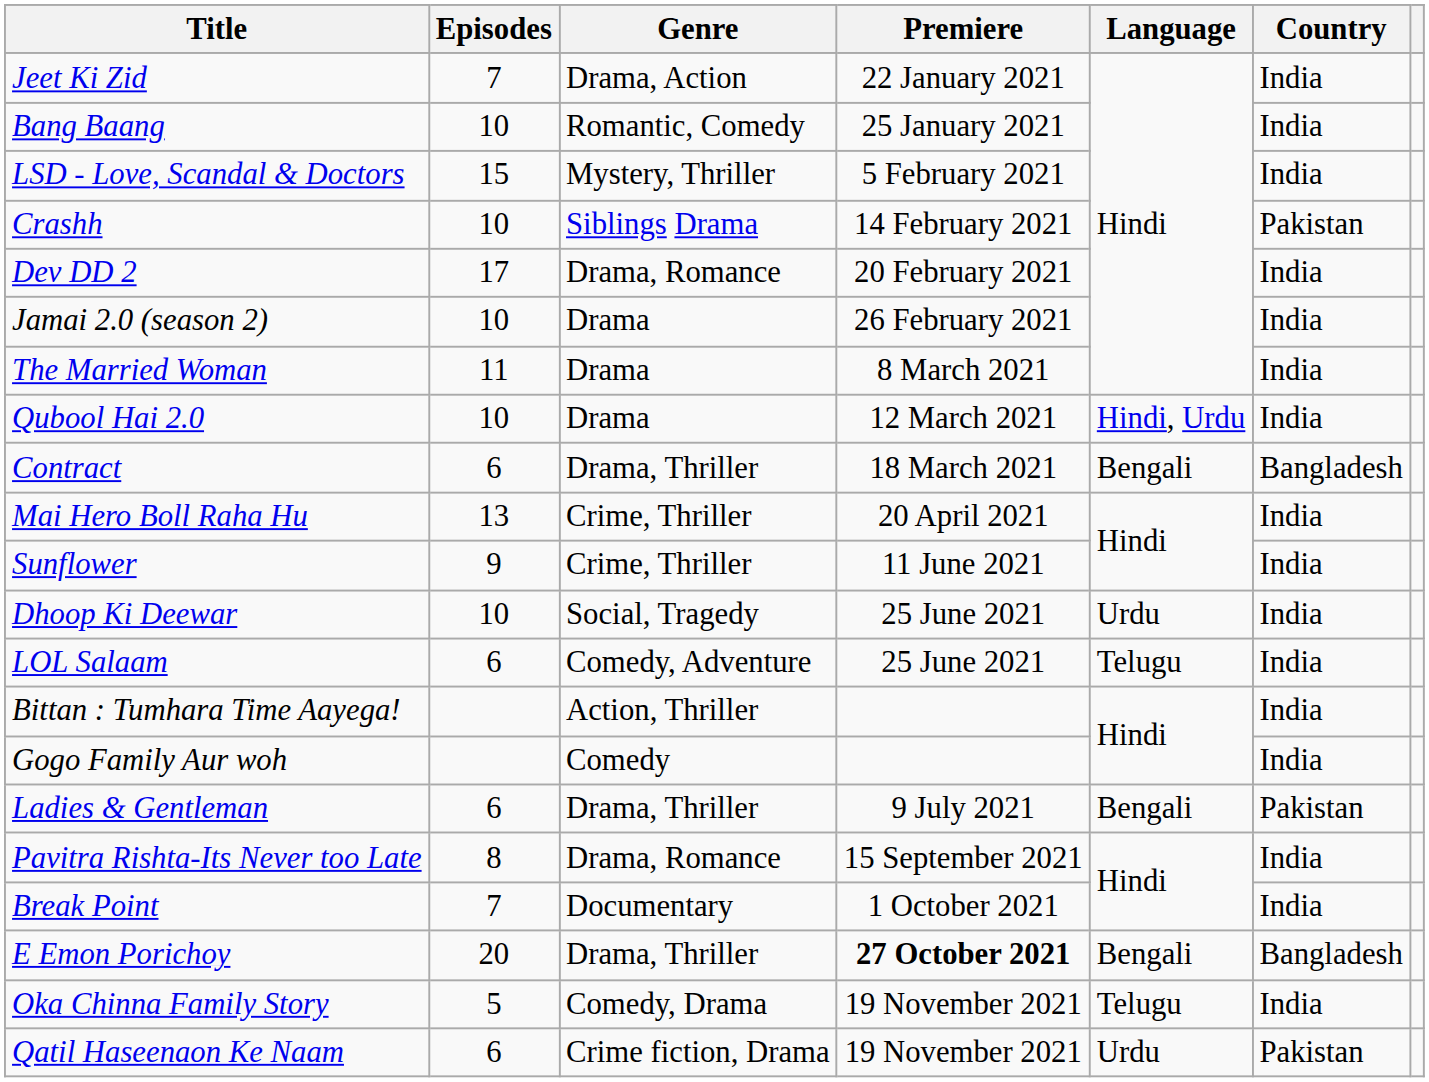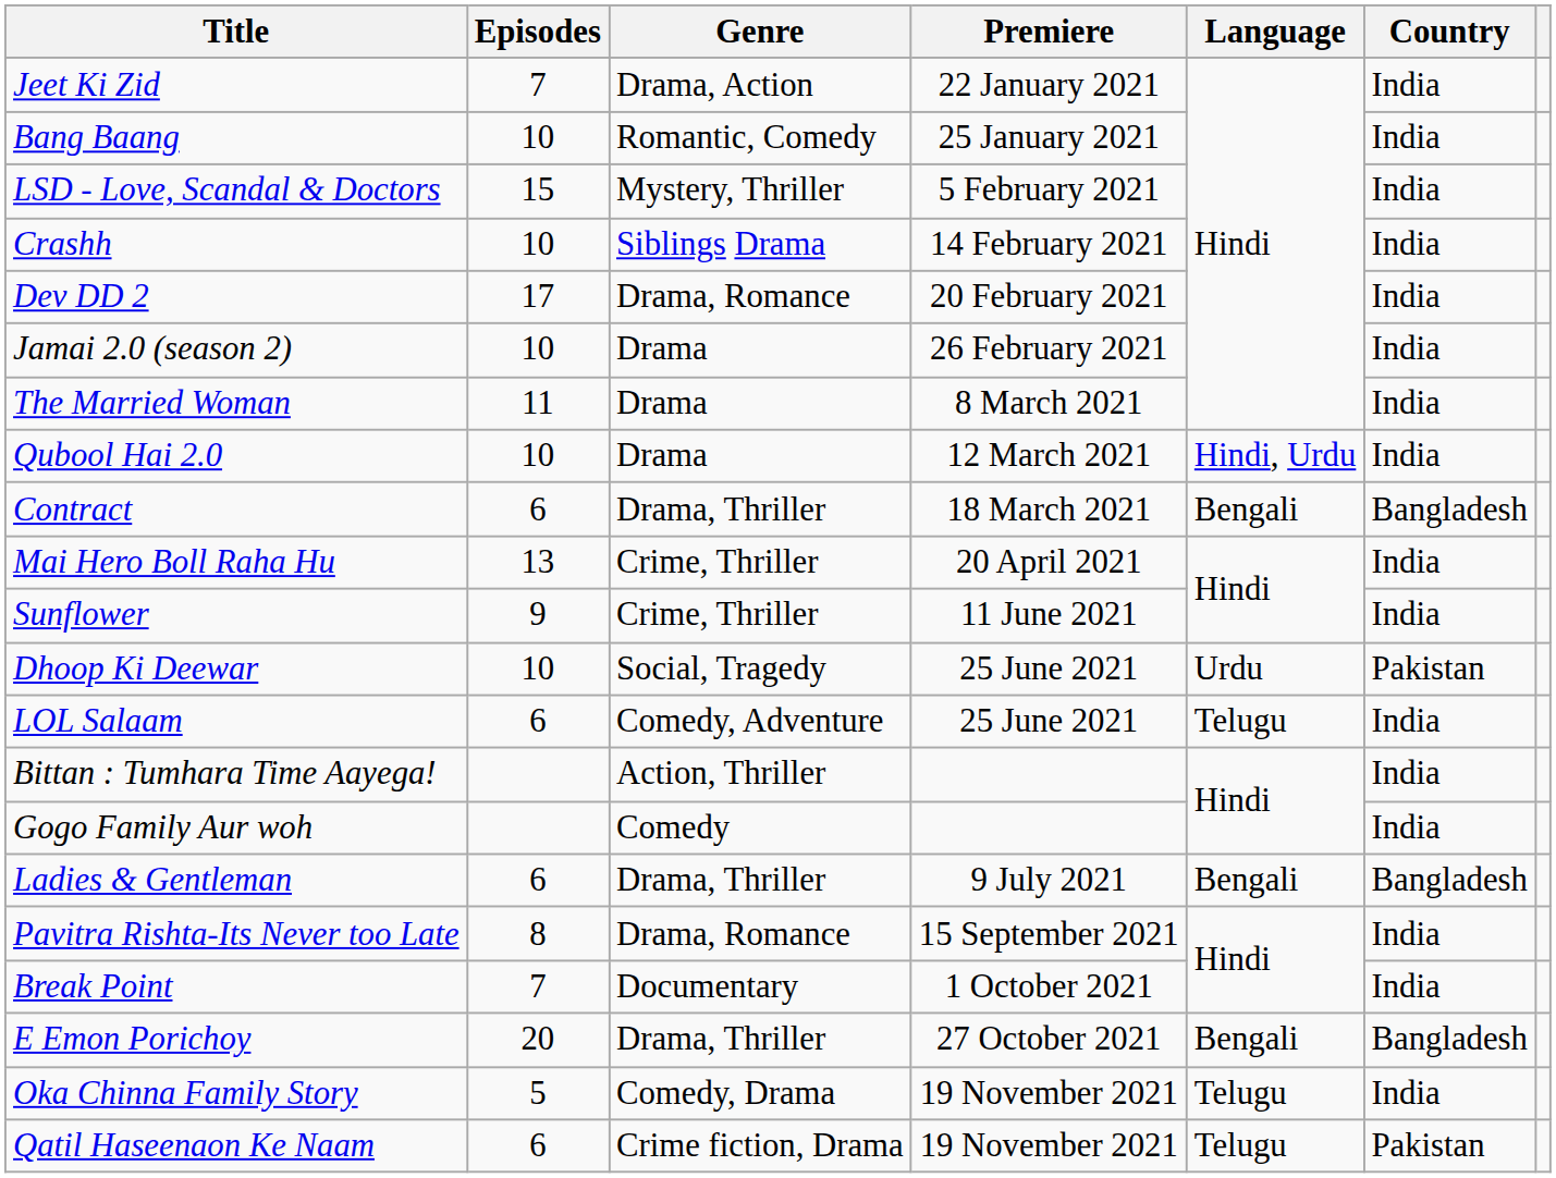 <table class="wikitable sortable">
 <tr>
 <th>Title</th>
 <th>Episodes</th>
 <th>Genre</th>
 <th>Premiere</th>
 <th>Language</th>
 <th>Country</th>
 <th></th>
 </tr>
 <tr>
 <td><em><a href='#'>Jeet Ki Zid</a></em></td>
 <td style="text-align: center;">7</td>
 <td>Drama, Action</td>
 <td style="text-align: center;">22 January 2021</td>
 <td rowspan="7">Hindi</td>
 <td>India</td>
 <td></td>
 </tr>
 <tr>
 <td><em><a href='#'>Bang Baang</a></em></td>
 <td style="text-align: center;">10</td>
 <td>Romantic, Comedy</td>
 <td style="text-align: center;">25 January 2021</td>
 <td>India</td>
 <td></td>
 </tr>
 <tr>
 <td><em><a href='#'>LSD - Love, Scandal & Doctors</a></em></td>
 <td style="text-align: center;">15</td>
 <td>Mystery, Thriller</td>
 <td style="text-align: center;">5 February 2021</td>
 <td>India</td>
 <td></td>
 </tr>
 <tr>
 <td><em><a href='#'>Crashh</a></em></td>
 <td style="text-align: center;">10</td>
 <td><a href='#'>Siblings</a> <a href='#'>Drama</a></td>
 <td style="text-align: center;">14 February 2021</td>
-<td>Pakistan</td>
+<td>India</td>
 <td></td>
 </tr>
 <tr>
 <td><em><a href='#'>Dev DD 2</a></em></td>
 <td style="text-align: center;">17</td>
 <td>Drama, Romance</td>
 <td style="text-align: center;">20 February 2021</td>
 <td>India</td>
 <td></td>
 </tr>
 <tr>
 <td><em>Jamai 2.0 (season 2)</em></td>
 <td style="text-align: center;">10</td>
 <td>Drama</td>
 <td style="text-align: center;">26 February 2021</td>
 <td>India</td>
 <td></td>
 </tr>
 <tr>
 <td><em><a href='#'>The Married Woman</a></em></td>
 <td style="text-align: center;">11</td>
 <td>Drama</td>
 <td style="text-align: center;">8 March 2021</td>
 <td>India</td>
 <td></td>
 </tr>
 <tr>
 <td><em><a href='#'>Qubool Hai 2.0</a></em></td>
 <td style="text-align: center;">10</td>
 <td>Drama</td>
 <td style="text-align: center;">12 March 2021</td>
 <td><a href='#'>Hindi</a>, <a href='#'>Urdu</a></td>
 <td>India</td>
 <td></td>
 </tr>
 <tr>
 <td><em><a href='#'>Contract</a></em></td>
 <td style="text-align: center;">6</td>
 <td>Drama, Thriller</td>
 <td style="text-align: center;">18 March 2021</td>
 <td>Bengali</td>
 <td>Bangladesh</td>
 <td></td>
 </tr>
 <tr>
 <td><em><a href='#'>Mai Hero Boll Raha Hu</a></em></td>
 <td style="text-align: center;">13</td>
 <td>Crime, Thriller</td>
 <td style="text-align: center;">20 April 2021</td>
 <td rowspan="2">Hindi</td>
 <td>India</td>
 <td></td>
 </tr>
 <tr>
 <td><em><a href='#'>Sunflower</a></em></td>
 <td style="text-align: center;">9</td>
 <td>Crime, Thriller</td>
 <td style="text-align: center;">11 June 2021</td>
 <td>India</td>
 <td></td>
 </tr>
 <tr>
 <td><em><a href='#'>Dhoop Ki Deewar</a></em></td>
 <td style="text-align: center;">10</td>
 <td>Social, Tragedy</td>
 <td style="text-align: center;">25 June 2021</td>
 <td>Urdu</td>
-<td>India</td>
+<td>Pakistan</td>
 <td></td>
 </tr>
 <tr>
 <td><em><a href='#'>LOL Salaam</a></em></td>
 <td style="text-align: center;">6</td>
 <td>Comedy, Adventure</td>
 <td style="text-align: center;">25 June 2021</td>
 <td>Telugu</td>
 <td>India</td>
 <td></td>
 </tr>
 <tr>
 <td><em>Bittan : Tumhara Time Aayega!</em></td>
 <td></td>
 <td>Action, Thriller</td>
 <td></td>
 <td rowspan="2">Hindi</td>
 <td>India</td>
 <td></td>
 </tr>
 <tr>
 <td><em>Gogo Family Aur woh</em></td>
 <td></td>
 <td>Comedy</td>
 <td></td>
 <td>India</td>
 <td></td>
 </tr>
 <tr>
 <td><em><a href='#'>Ladies & Gentleman</a></em></td>
 <td style="text-align: center;">6</td>
 <td>Drama, Thriller</td>
 <td style="text-align: center;">9 July 2021</td>
 <td>Bengali</td>
-<td>Pakistan</td>
+<td>Bangladesh</td>
 <td></td>
 </tr>
 <tr>
 <td><em><a href='#'>Pavitra Rishta-Its Never too Late</a></em></td>
 <td style="text-align: center;">8</td>
 <td>Drama, Romance</td>
 <td style="text-align: center;">15 September 2021</td>
 <td rowspan="2">Hindi</td>
 <td>India</td>
 <td></td>
 </tr>
 <tr>
 <td><em><a href='#'>Break Point</a></em></td>
 <td style="text-align: center;">7</td>
 <td>Documentary</td>
 <td style="text-align: center;">1 October 2021</td>
 <td>India</td>
 <td></td>
 </tr>
 <tr>
 <td><em><a href='#'>E Emon Porichoy</a></em></td>
 <td style="text-align: center;">20</td>
 <td>Drama, Thriller</td>
-<td style="text-align: center;"><strong>27 October 2021</strong></td>
+<td style="text-align: center;">27 October 2021</td>
 <td>Bengali</td>
 <td>Bangladesh</td>
 <td></td>
 </tr>
 <tr>
 <td><em><a href='#'>Oka Chinna Family Story</a></em></td>
 <td style="text-align: center;">5</td>
 <td>Comedy, Drama</td>
 <td style="text-align: center;">19 November 2021</td>
 <td>Telugu</td>
 <td>India</td>
 <td></td>
 </tr>
 <tr>
 <td><em><a href='#'>Qatil Haseenaon Ke Naam</a></em></td>
 <td style="text-align: center;">6</td>
 <td>Crime fiction, Drama</td>
 <td style="text-align: center;">19 November 2021</td>
-<td>Urdu</td>
+<td>Telugu</td>
 <td>Pakistan</td>
 <td></td>
 </tr>
 </table>
